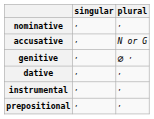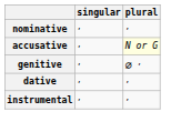 <table class="wikitable">
 <tr>
 <th></th>
 <th>singular</th>
 <th>plural</th>
 </tr>
 <tr>
 <th>nominative</th>
 <td><big></big> <sup>, </sup></td>
 <td><big></big> <sup>, </sup></td>
 </tr>
 <tr>
 <th>accusative</th>
 <td><big></big> <sup>, </sup></td>
-<td><em>N or G</em></td>
+<td style="background: lightyellow;"><em>N or G</em></td>
 </tr>
 <tr>
 <th>genitive</th>
 <td><big></big> <sup>, </sup></td>
 <td><big>∅</big> <sup>, </sup></td>
 </tr>
 <tr>
 <th>dative</th>
 <td><big></big> <sup>, </sup></td>
 <td><big></big> <sup>, </sup></td>
 </tr>
 <tr>
 <th>instrumental</th>
 <td><big></big> <sup>, </sup></td>
 <td><big></big> <sup>, </sup></td>
 </tr>
-<tr>
-<th>prepositional</th>
-<td><big></big> <sup>, </sup></td>
-<td><big></big> <sup>, </sup></td>
-</tr>
 </table>
